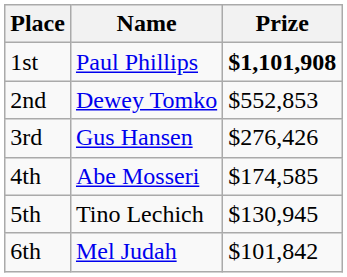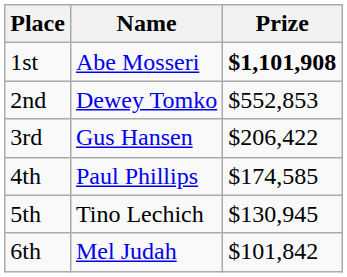 <table class="wikitable">
 <tr>
 <th>Place</th>
 <th>Name</th>
 <th>Prize</th>
 </tr>
 <tr>
 <td>1st</td>
-<td> <a href='#'>Paul Phillips</a></td>
+<td> <a href='#'>Abe Mosseri</a></td>
 <td><strong>$1,101,908</strong></td>
 </tr>
 <tr>
 <td>2nd</td>
 <td> <a href='#'>Dewey Tomko</a></td>
 <td>$552,853</td>
 </tr>
 <tr>
 <td>3rd</td>
 <td> <a href='#'>Gus Hansen</a></td>
-<td>$276,426</td>
+<td>$206,422</td>
 </tr>
 <tr>
 <td>4th</td>
-<td> <a href='#'>Abe Mosseri</a></td>
+<td> <a href='#'>Paul Phillips</a></td>
 <td>$174,585</td>
 </tr>
 <tr>
 <td>5th</td>
 <td> Tino Lechich</td>
 <td>$130,945</td>
 </tr>
 <tr>
 <td>6th</td>
 <td> <a href='#'>Mel Judah</a></td>
 <td>$101,842</td>
 </tr>
 </table>
